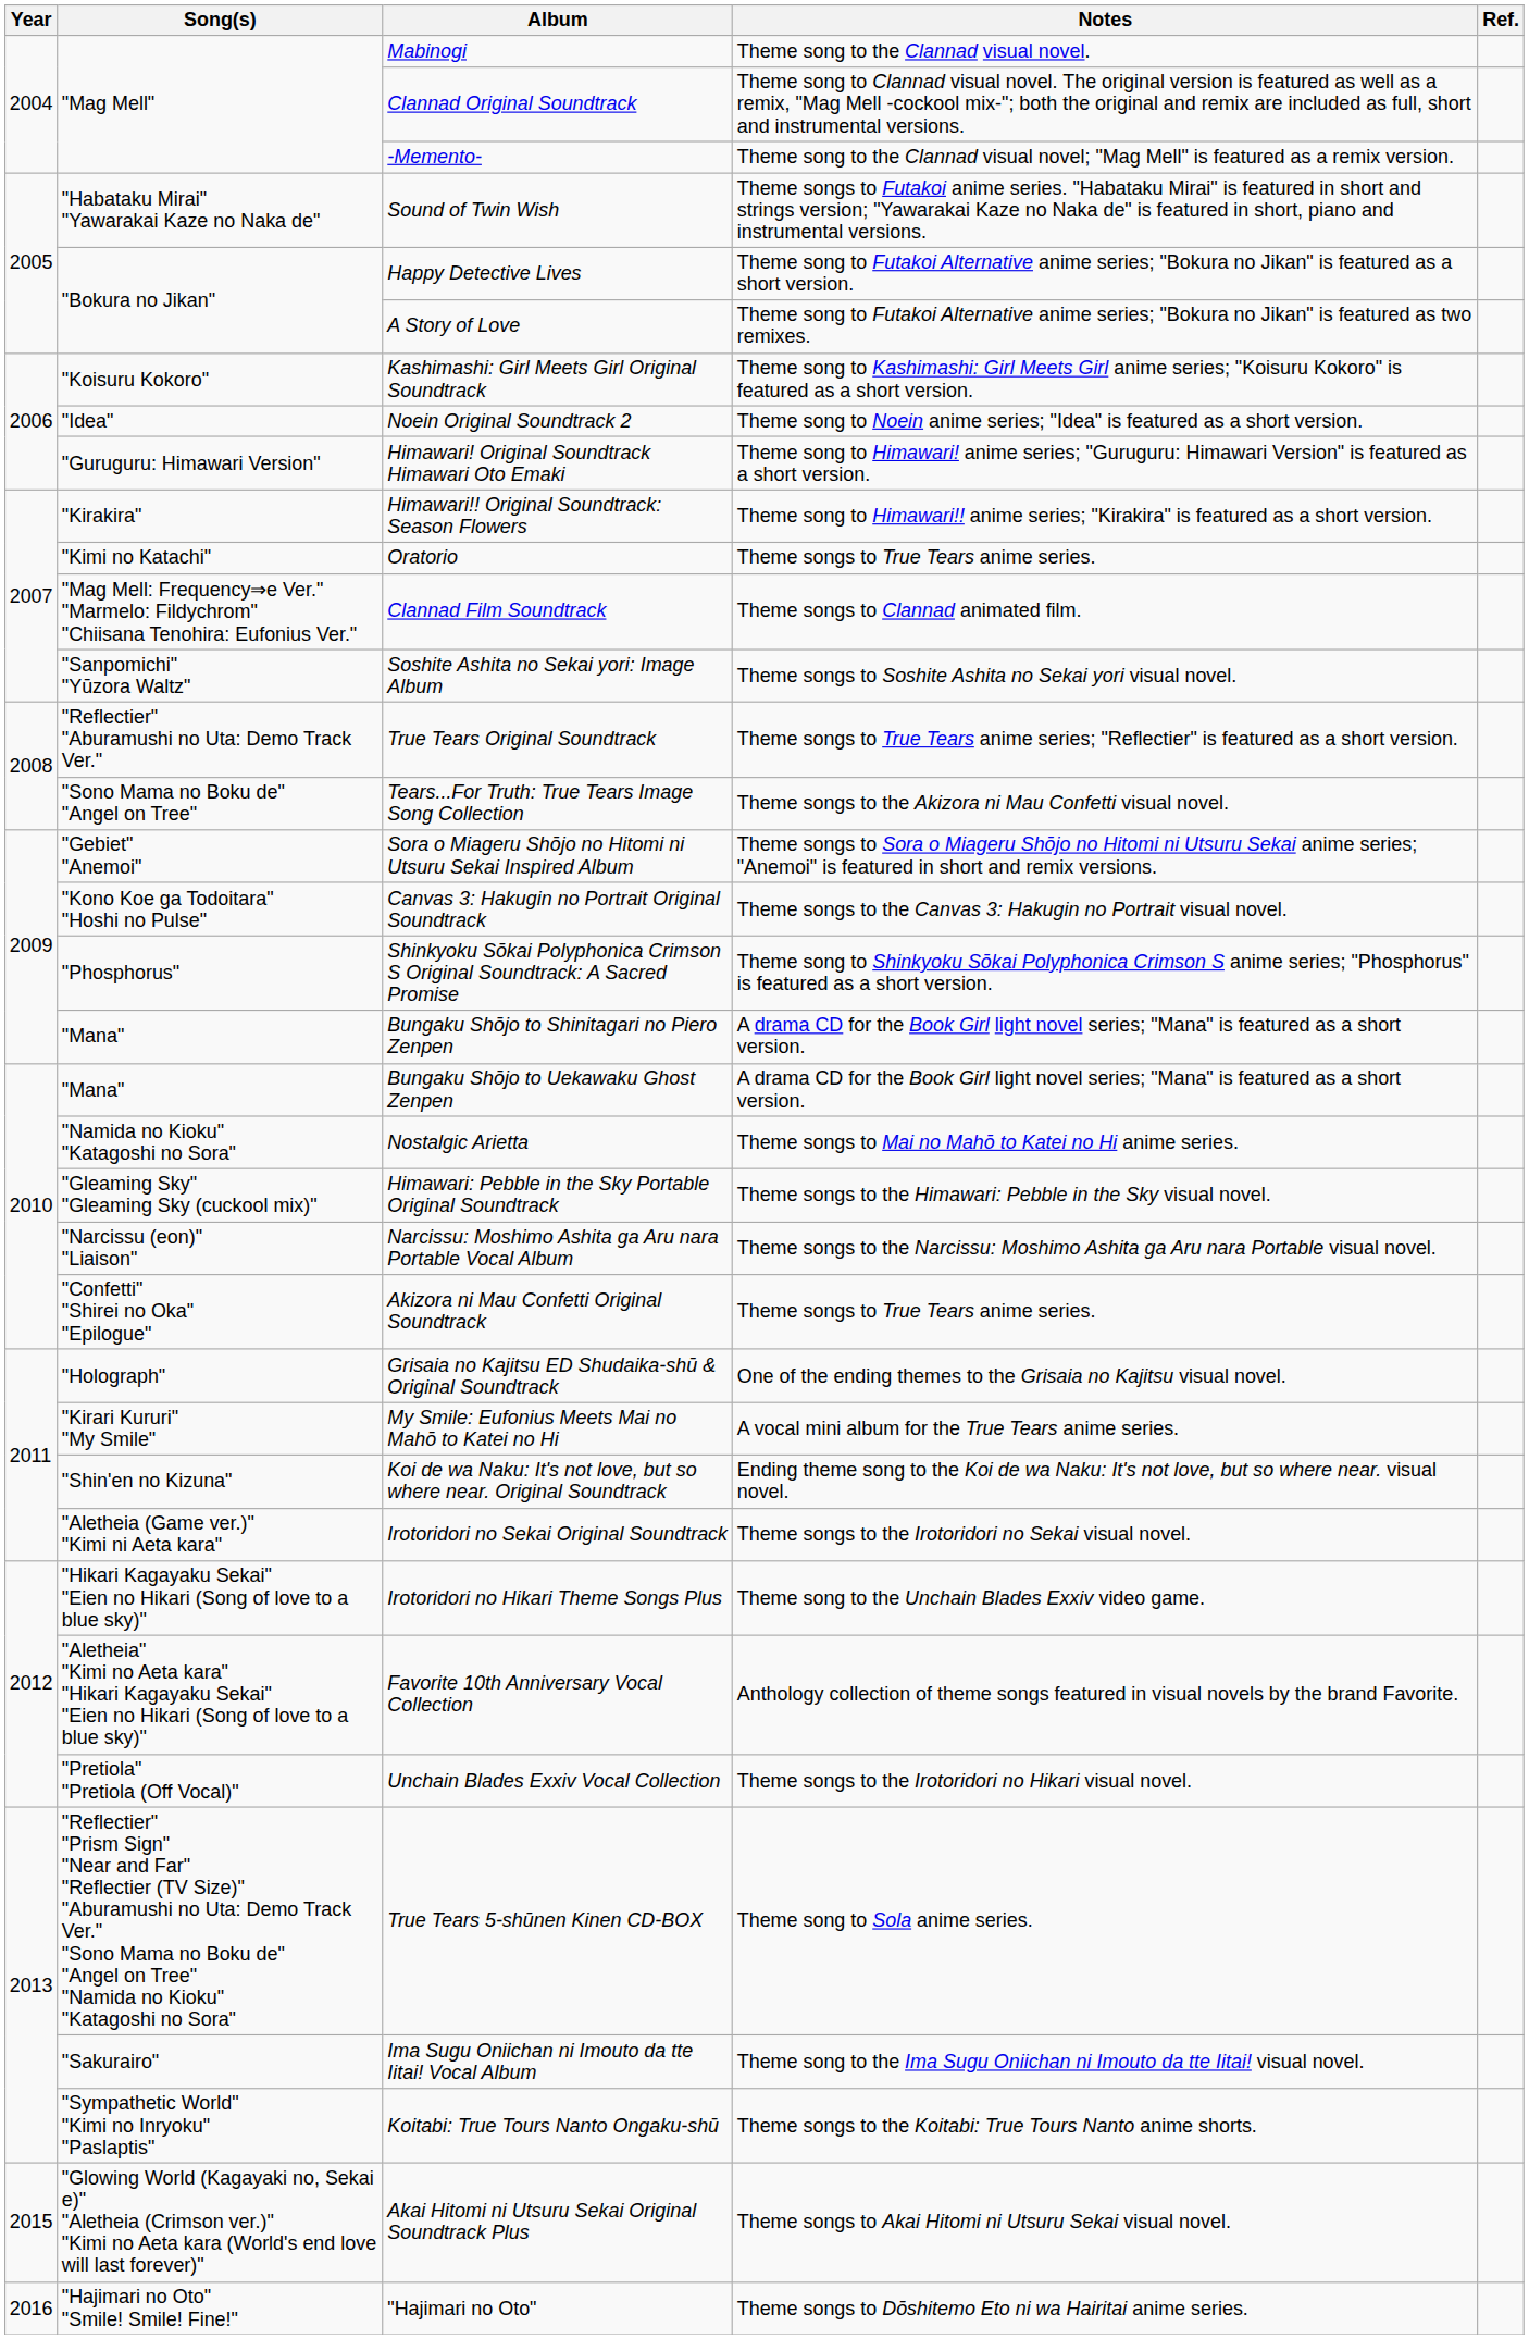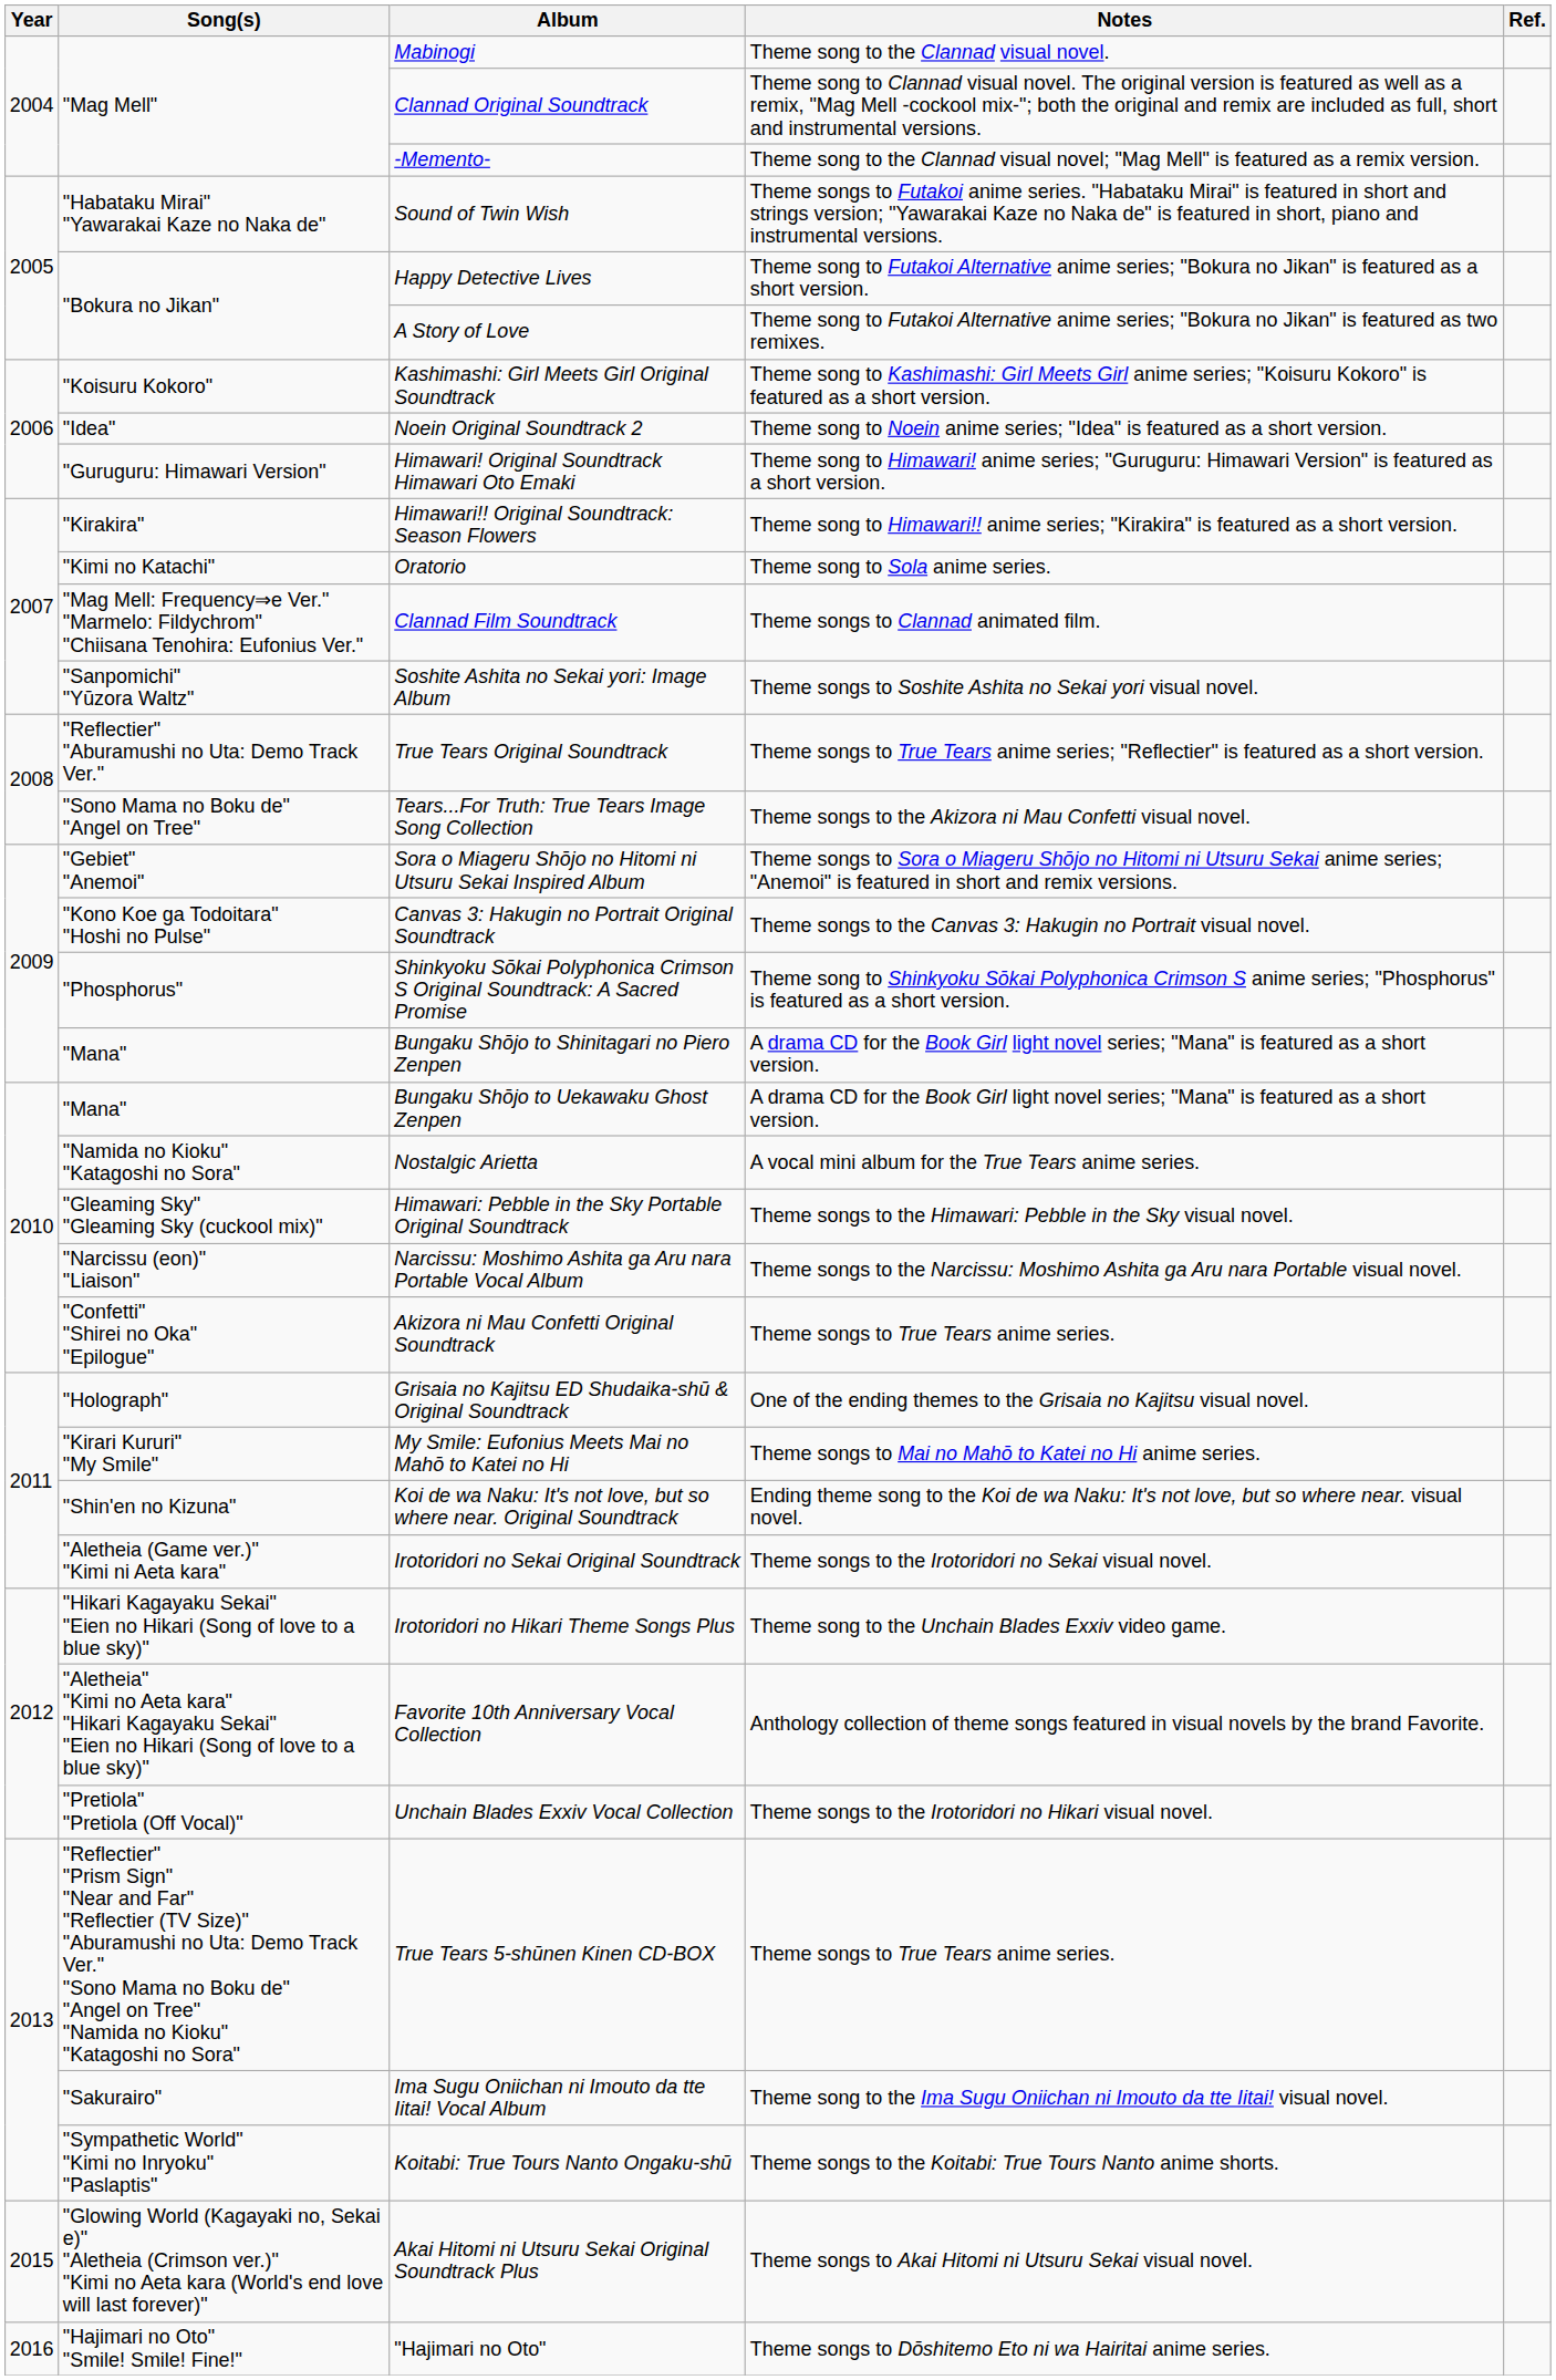 <table class="wikitable" border="1">
 <tr>
 <th rowspan="1">Year</th>
 <th rowspan="1" width="260">Song(s)</th>
 <th rowspan="1">Album</th>
 <th rowspan="1">Notes</th>
 <th rowspan="1">Ref.</th>
 </tr>
 <tr>
 <td rowspan="3">2004</td>
 <td rowspan="3">"Mag Mell"</td>
 <td><em><a href='#'>Mabinogi</a></em></td>
 <td>Theme song to the <em><a href='#'>Clannad</a></em> <a href='#'>visual novel</a>.</td>
 <td></td>
 </tr>
 <tr>
 <td><em><a href='#'>Clannad Original Soundtrack</a></em></td>
 <td>Theme song to <em>Clannad</em> visual novel. The original version is featured as well as a remix, "Mag Mell -cockool mix-"; both the original and remix are included as full, short and instrumental versions.</td>
 <td></td>
 </tr>
 <tr>
 <td><em><a href='#'>-Memento-</a></em></td>
 <td>Theme song to the <em>Clannad</em> visual novel; "Mag Mell" is featured as a remix version.</td>
 <td></td>
 </tr>
 <tr>
 <td rowspan="3">2005</td>
 <td>"Habataku Mirai"<br>"Yawarakai Kaze no Naka de"</td>
 <td><em>Sound of Twin Wish</em></td>
 <td>Theme songs to <em><a href='#'>Futakoi</a></em> anime series. "Habataku Mirai" is featured in short and strings version; "Yawarakai Kaze no Naka de" is featured in short, piano and instrumental versions.</td>
 <td></td>
 </tr>
 <tr>
 <td rowspan="2">"Bokura no Jikan"</td>
 <td><em>Happy Detective Lives</em></td>
 <td>Theme song to <em><a href='#'>Futakoi Alternative</a></em> anime series; "Bokura no Jikan" is featured as a short version.</td>
 <td></td>
 </tr>
 <tr>
 <td><em>A Story of Love</em></td>
 <td>Theme song to <em>Futakoi Alternative</em> anime series; "Bokura no Jikan" is featured as two remixes.</td>
 <td></td>
 </tr>
 <tr>
 <td rowspan="3">2006</td>
 <td>"Koisuru Kokoro"</td>
 <td><em>Kashimashi: Girl Meets Girl Original Soundtrack</em></td>
 <td>Theme song to <em><a href='#'>Kashimashi: Girl Meets Girl</a></em> anime series; "Koisuru Kokoro" is featured as a short version.</td>
 <td></td>
 </tr>
 <tr>
 <td>"Idea"</td>
 <td><em>Noein Original Soundtrack 2</em></td>
 <td>Theme song to <em><a href='#'>Noein</a></em> anime series; "Idea" is featured as a short version.</td>
 <td></td>
 </tr>
 <tr>
 <td>"Guruguru: Himawari Version"</td>
 <td><em>Himawari! Original Soundtrack Himawari Oto Emaki</em></td>
 <td>Theme song to <em><a href='#'>Himawari!</a></em> anime series; "Guruguru: Himawari Version" is featured as a short version.</td>
 <td></td>
 </tr>
 <tr>
 <td rowspan="4">2007</td>
 <td>"Kirakira"</td>
 <td><em>Himawari!! Original Soundtrack: Season Flowers</em></td>
 <td>Theme song to <em><a href='#'>Himawari!!</a></em> anime series; "Kirakira" is featured as a short version.</td>
 <td></td>
 </tr>
 <tr>
 <td>"Kimi no Katachi"</td>
 <td><em>Oratorio</em></td>
-<td>Theme songs to <em>True Tears</em> anime series.</td>
+<td>Theme song to <em><a href='#'>Sola</a></em> anime series.</td>
 <td></td>
 </tr>
 <tr>
 <td>"Mag Mell: Frequency⇒e Ver."<br>"Marmelo: Fildychrom"<br>"Chiisana Tenohira: Eufonius Ver."</td>
 <td><em><a href='#'>Clannad Film Soundtrack</a></em></td>
 <td>Theme songs to <em><a href='#'>Clannad</a></em> animated film.</td>
 <td></td>
 </tr>
 <tr>
 <td>"Sanpomichi"<br>"Yūzora Waltz"</td>
 <td><em>Soshite Ashita no Sekai yori: Image Album</em></td>
 <td>Theme songs to <em>Soshite Ashita no Sekai yori</em> visual novel.</td>
 <td></td>
 </tr>
 <tr>
 <td rowspan="2">2008</td>
 <td>"Reflectier"<br>"Aburamushi no Uta: Demo Track Ver."</td>
 <td><em>True Tears Original Soundtrack</em></td>
 <td>Theme songs to <em><a href='#'>True Tears</a></em> anime series; "Reflectier" is featured as a short version.</td>
 <td></td>
 </tr>
 <tr>
 <td>"Sono Mama no Boku de"<br>"Angel on Tree"</td>
 <td><em>Tears...For Truth: True Tears Image Song Collection</em></td>
 <td>Theme songs to the <em>Akizora ni Mau Confetti</em> visual novel.</td>
 <td></td>
 </tr>
 <tr>
 <td rowspan="4">2009</td>
 <td>"Gebiet"<br>"Anemoi"</td>
 <td><em>Sora o Miageru Shōjo no Hitomi ni Utsuru Sekai Inspired Album</em></td>
 <td>Theme songs to <em><a href='#'>Sora o Miageru Shōjo no Hitomi ni Utsuru Sekai</a></em> anime series; "Anemoi" is featured in short and remix versions.</td>
 <td></td>
 </tr>
 <tr>
 <td>"Kono Koe ga Todoitara"<br>"Hoshi no Pulse"</td>
 <td><em>Canvas 3: Hakugin no Portrait Original Soundtrack</em></td>
 <td>Theme songs to the <em>Canvas 3: Hakugin no Portrait</em> visual novel.</td>
 <td></td>
 </tr>
 <tr>
 <td>"Phosphorus"</td>
 <td><em>Shinkyoku Sōkai Polyphonica Crimson S Original Soundtrack: A Sacred Promise</em></td>
 <td>Theme song to <em><a href='#'>Shinkyoku Sōkai Polyphonica Crimson S</a></em> anime series; "Phosphorus" is featured as a short version.</td>
 <td></td>
 </tr>
 <tr>
 <td>"Mana"</td>
 <td><em>Bungaku Shōjo to Shinitagari no Piero Zenpen</em></td>
 <td>A <a href='#'>drama CD</a> for the <em><a href='#'>Book Girl</a></em> <a href='#'>light novel</a> series; "Mana" is featured as a short version.</td>
 <td></td>
 </tr>
 <tr>
 <td rowspan="5">2010</td>
 <td>"Mana"</td>
 <td><em>Bungaku Shōjo to Uekawaku Ghost Zenpen</em></td>
 <td>A drama CD for the <em>Book Girl</em> light novel series; "Mana" is featured as a short version.</td>
 <td></td>
 </tr>
 <tr>
 <td>"Namida no Kioku"<br>"Katagoshi no Sora"</td>
 <td><em>Nostalgic Arietta</em></td>
-<td>Theme songs to <em><a href='#'>Mai no Mahō to Katei no Hi</a></em> anime series.</td>
+<td>A vocal mini album for the <em>True Tears</em> anime series.</td>
 <td></td>
 </tr>
 <tr>
 <td>"Gleaming Sky"<br>"Gleaming Sky (cuckool mix)"</td>
 <td><em>Himawari: Pebble in the Sky Portable Original Soundtrack</em></td>
 <td>Theme songs to the <em>Himawari: Pebble in the Sky</em> visual novel.</td>
 <td></td>
 </tr>
 <tr>
 <td>"Narcissu (eon)"<br>"Liaison"</td>
 <td><em>Narcissu: Moshimo Ashita ga Aru nara Portable Vocal Album</em></td>
 <td>Theme songs to the <em>Narcissu: Moshimo Ashita ga Aru nara Portable</em> visual novel.</td>
 <td></td>
 </tr>
 <tr>
 <td>"Confetti"<br>"Shirei no Oka"<br>"Epilogue"</td>
 <td><em>Akizora ni Mau Confetti Original Soundtrack</em></td>
 <td>Theme songs to <em>True Tears</em> anime series.</td>
 <td></td>
 </tr>
 <tr>
 <td rowspan="4">2011</td>
 <td>"Holograph"</td>
 <td><em>Grisaia no Kajitsu ED Shudaika-shū & Original Soundtrack</em></td>
 <td>One of the ending themes to the <em>Grisaia no Kajitsu</em> visual novel.</td>
 <td></td>
 </tr>
 <tr>
 <td>"Kirari Kururi"<br>"My Smile"</td>
 <td><em>My Smile: Eufonius Meets Mai no Mahō to Katei no Hi</em></td>
-<td>A vocal mini album for the <em>True Tears</em> anime series.</td>
+<td>Theme songs to <em><a href='#'>Mai no Mahō to Katei no Hi</a></em> anime series.</td>
 <td></td>
 </tr>
 <tr>
 <td>"Shin'en no Kizuna"</td>
 <td><em>Koi de wa Naku: It's not love, but so where near. Original Soundtrack</em></td>
 <td>Ending theme song to the <em>Koi de wa Naku: It's not love, but so where near.</em> visual novel.</td>
 <td></td>
 </tr>
 <tr>
 <td>"Aletheia (Game ver.)"<br>"Kimi ni Aeta kara"</td>
 <td><em>Irotoridori no Sekai Original Soundtrack</em></td>
 <td>Theme songs to the <em>Irotoridori no Sekai</em> visual novel.</td>
 <td></td>
 </tr>
 <tr>
 <td rowspan="3">2012</td>
 <td>"Hikari Kagayaku Sekai"<br>"Eien no Hikari (Song of love to a blue sky)"</td>
 <td><em>Irotoridori no Hikari Theme Songs Plus</em></td>
 <td>Theme song to the <em>Unchain Blades Exxiv</em> video game.</td>
 <td></td>
 </tr>
 <tr>
 <td>"Aletheia"<br>"Kimi no Aeta kara"<br>"Hikari Kagayaku Sekai"<br>"Eien no Hikari (Song of love to a blue sky)"</td>
 <td><em>Favorite 10th Anniversary Vocal Collection</em></td>
 <td>Anthology collection of theme songs featured in visual novels by the brand Favorite.</td>
 <td></td>
 </tr>
 <tr>
 <td>"Pretiola"<br>"Pretiola (Off Vocal)"</td>
 <td><em>Unchain Blades Exxiv Vocal Collection</em></td>
 <td>Theme songs to the <em>Irotoridori no Hikari</em> visual novel.</td>
 <td></td>
 </tr>
 <tr>
 <td rowspan="3">2013</td>
 <td>"Reflectier"<br>"Prism Sign"<br>"Near and Far"<br>"Reflectier (TV Size)"<br>"Aburamushi no Uta: Demo Track Ver."<br>"Sono Mama no Boku de"<br>"Angel on Tree"<br>"Namida no Kioku"<br>"Katagoshi no Sora"</td>
 <td><em>True Tears 5-shūnen Kinen CD-BOX</em></td>
-<td>Theme song to <em><a href='#'>Sola</a></em> anime series.</td>
+<td>Theme songs to <em>True Tears</em> anime series.</td>
 <td></td>
 </tr>
 <tr>
 <td>"Sakurairo"</td>
 <td><em>Ima Sugu Oniichan ni Imouto da tte Iitai! Vocal Album</em></td>
 <td>Theme song to the <em><a href='#'>Ima Sugu Oniichan ni Imouto da tte Iitai!</a></em> visual novel.</td>
 <td></td>
 </tr>
 <tr>
 <td>"Sympathetic World"<br>"Kimi no Inryoku"<br>"Paslaptis"</td>
 <td><em>Koitabi: True Tours Nanto Ongaku-shū</em></td>
 <td>Theme songs to the <em>Koitabi: True Tours Nanto</em> anime shorts.</td>
 <td></td>
 </tr>
 <tr>
 <td>2015</td>
 <td>"Glowing World (Kagayaki no, Sekai e)"<br>"Aletheia (Crimson ver.)"<br>"Kimi no Aeta kara (World's end love will last forever)"</td>
 <td><em>Akai Hitomi ni Utsuru Sekai Original Soundtrack Plus</em></td>
 <td>Theme songs to <em>Akai Hitomi ni Utsuru Sekai</em> visual novel.</td>
 <td></td>
 </tr>
 <tr>
 <td>2016</td>
 <td>"Hajimari no Oto"<br>"Smile! Smile! Fine!"</td>
 <td>"Hajimari no Oto"</td>
 <td>Theme songs to <em>Dōshitemo Eto ni wa Hairitai</em> anime series.</td>
 <td></td>
 </tr>
 </table>
